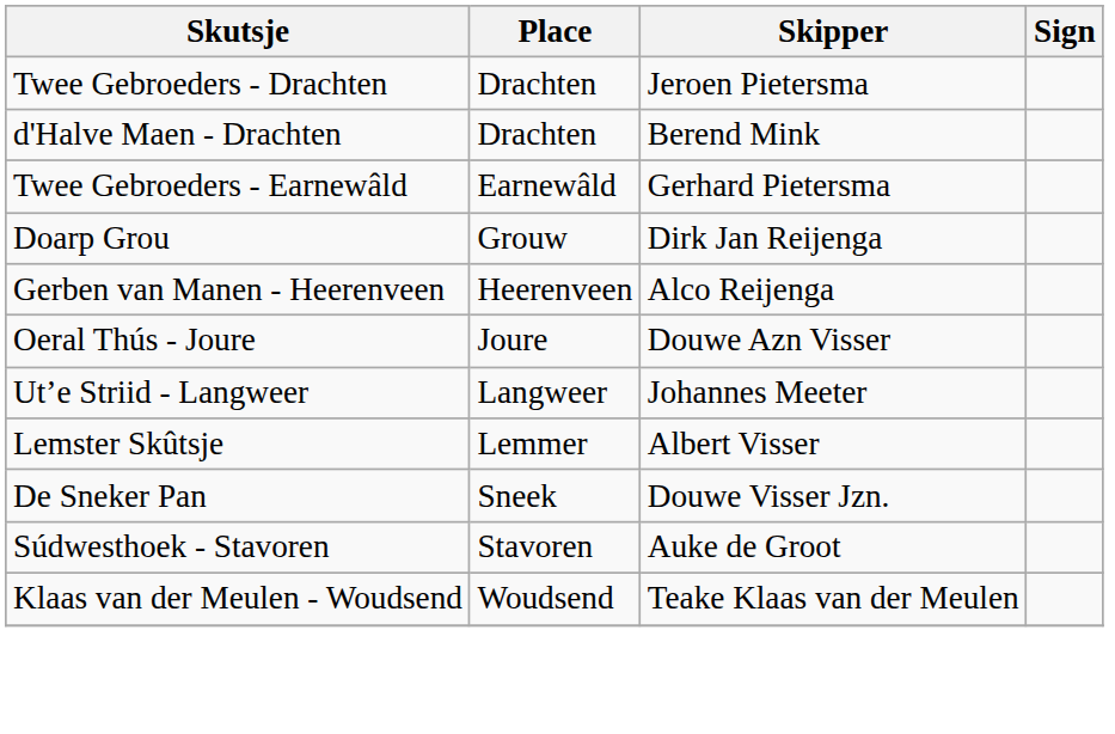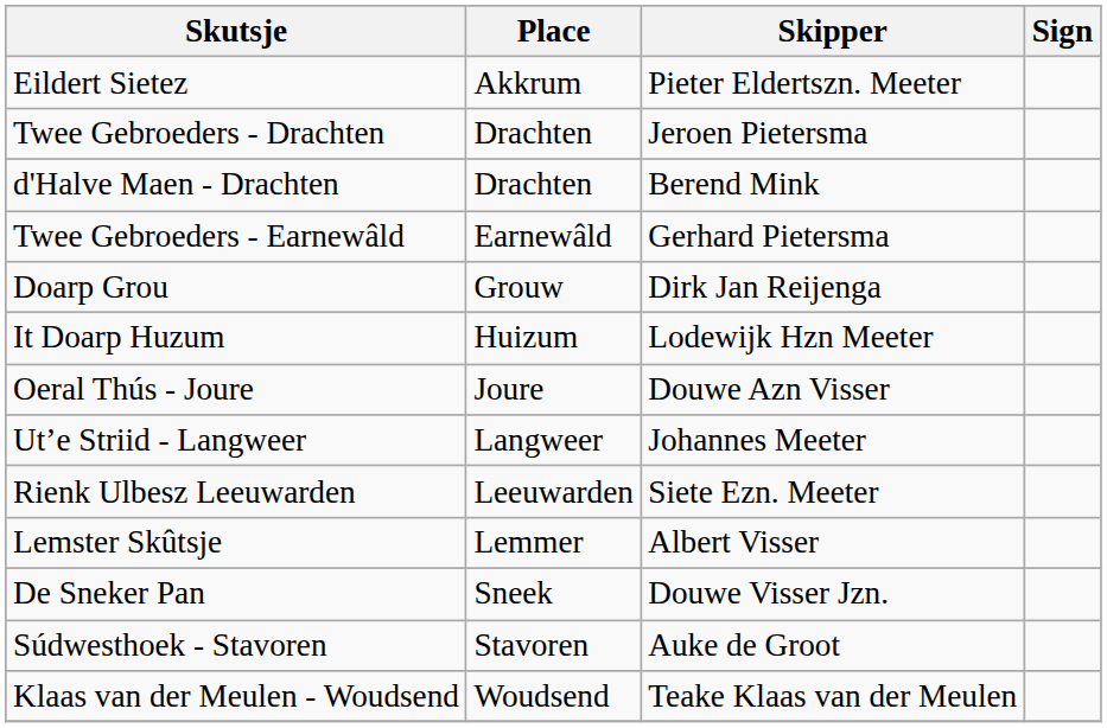 <table class="wikitable">
 <tr>
 <th>Skutsje</th>
 <th>Place</th>
 <th>Skipper</th>
 <th>Sign</th>
+</tr>
+<tr>
+<td>Eildert Sietez</td>
+<td>Akkrum</td>
+<td>Pieter Eldertszn. Meeter</td>
+<td></td>
 </tr>
 <tr>
 <td>Twee Gebroeders - Drachten</td>
 <td>Drachten</td>
 <td>Jeroen Pietersma</td>
 <td></td>
 </tr>
 <tr>
 <td>d'Halve Maen - Drachten</td>
 <td>Drachten</td>
 <td>Berend Mink</td>
 <td></td>
 </tr>
 <tr>
 <td>Twee Gebroeders - Earnewâld</td>
 <td>Earnewâld</td>
 <td>Gerhard Pietersma</td>
 <td></td>
 </tr>
 <tr>
 <td>Doarp Grou</td>
 <td>Grouw</td>
 <td>Dirk Jan Reijenga</td>
 <td></td>
 </tr>
 <tr>
-<td>Gerben van Manen - Heerenveen</td>
-<td>Heerenveen</td>
-<td>Alco Reijenga</td>
+<td>It Doarp Huzum</td>
+<td>Huizum</td>
+<td>Lodewijk Hzn Meeter</td>
 <td></td>
 </tr>
 <tr>
 <td>Oeral Thús - Joure</td>
 <td>Joure</td>
 <td>Douwe Azn Visser</td>
 <td></td>
 </tr>
 <tr>
 <td>Ut’e Striid - Langweer</td>
 <td>Langweer</td>
 <td>Johannes Meeter</td>
+<td></td>
+</tr>
+<tr>
+<td>Rienk Ulbesz Leeuwarden</td>
+<td>Leeuwarden</td>
+<td>Siete Ezn. Meeter</td>
 <td></td>
 </tr>
 <tr>
 <td>Lemster Skûtsje</td>
 <td>Lemmer</td>
 <td>Albert Visser</td>
 <td></td>
 </tr>
 <tr>
 <td>De Sneker Pan</td>
 <td>Sneek</td>
 <td>Douwe Visser Jzn.</td>
 <td></td>
 </tr>
 <tr>
 <td>Súdwesthoek - Stavoren</td>
 <td>Stavoren</td>
 <td>Auke de Groot</td>
 <td></td>
 </tr>
 <tr>
 <td>Klaas van der Meulen - Woudsend</td>
 <td>Woudsend</td>
 <td>Teake Klaas van der Meulen</td>
 <td></td>
 </tr>
 <tr>
 </tr>
 </table>
